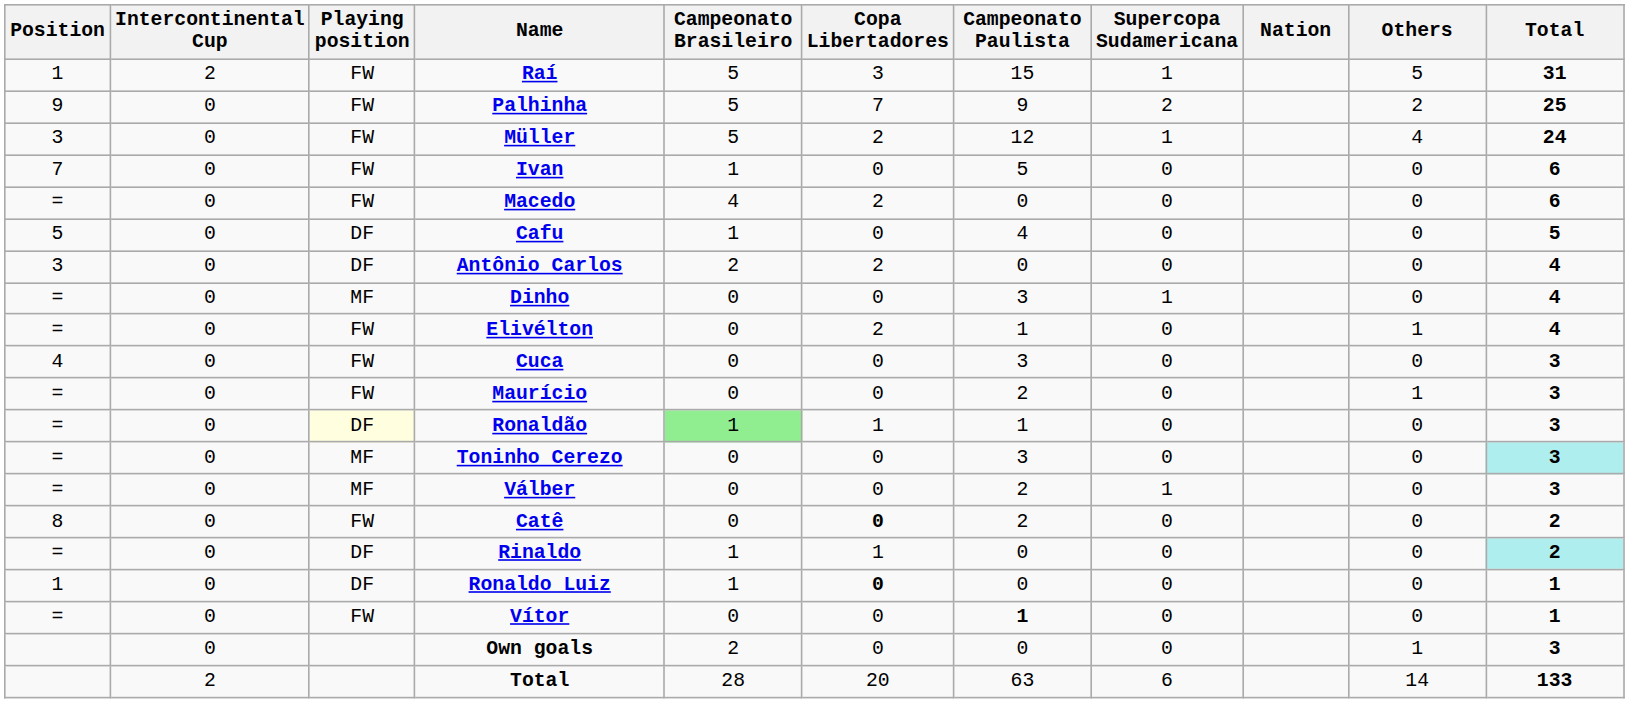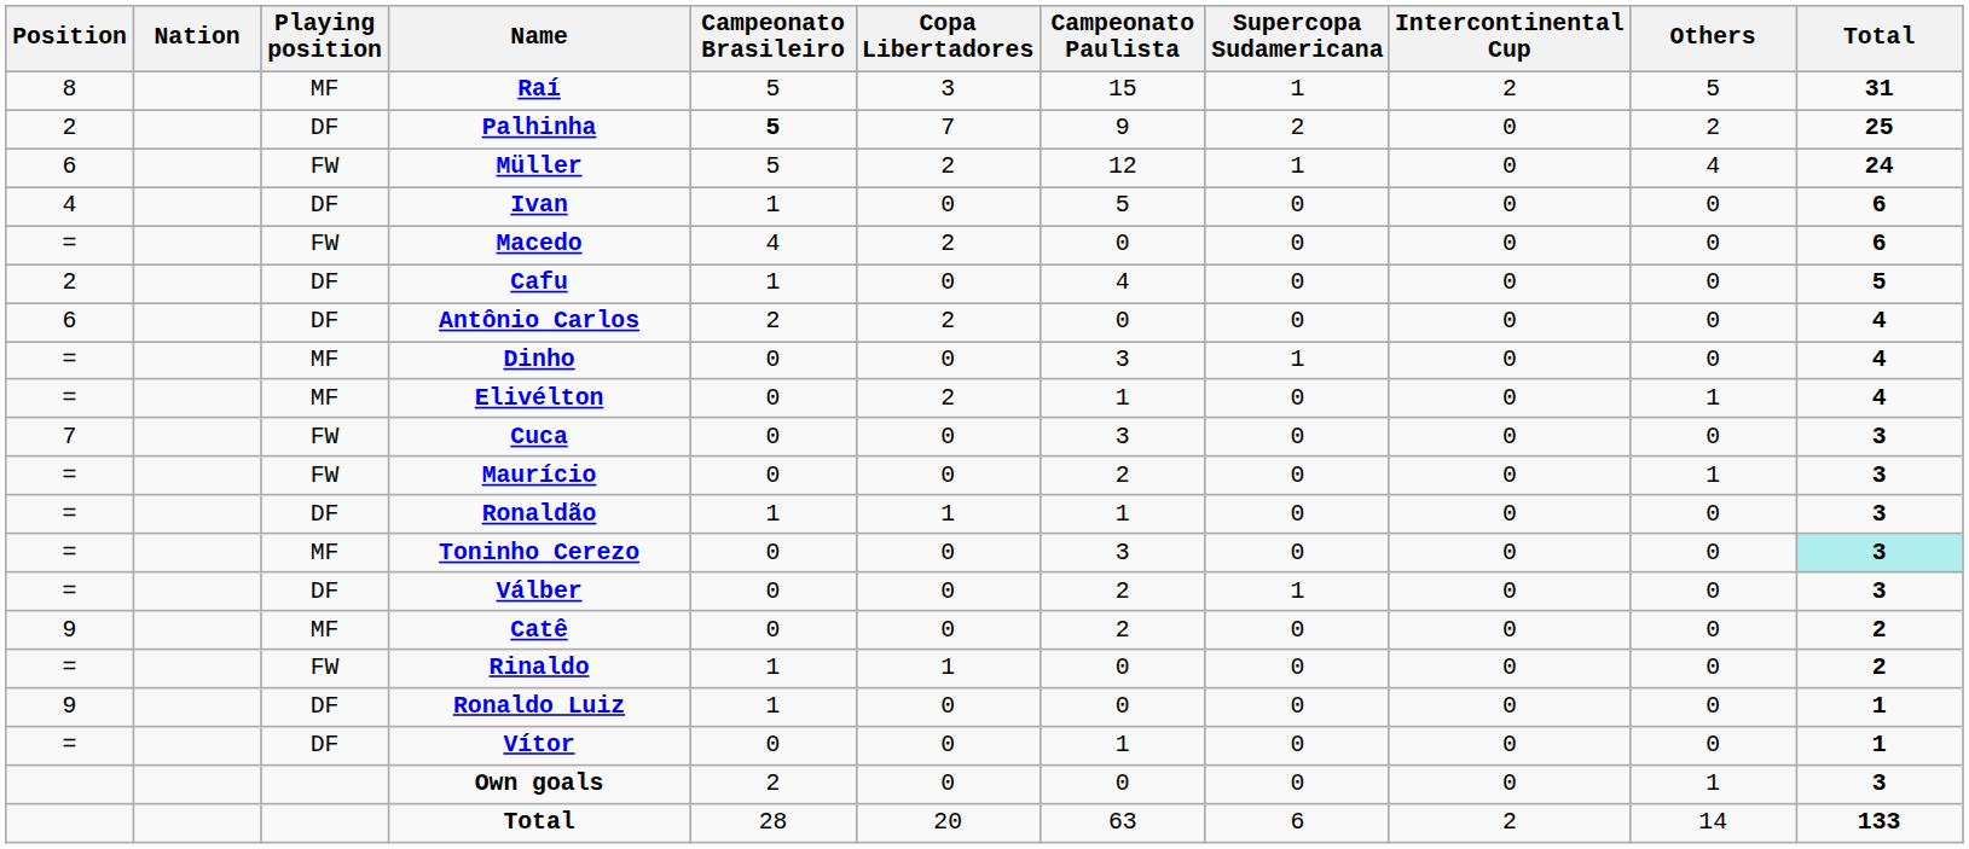 <table class="wikitable" style="font-size: 95%; text-align: center;">
 <tr>
 <th width=60>Position</th>
-<th width=80>Intercontinental Cup</th>
+<th width=60>Nation</th>
 <th width=60>Playing position</th>
 <th width=150>Name</th>
 <th width=80>Campeonato Brasileiro</th>
 <th width=80>Copa Libertadores</th>
 <th width=80>Campeonato Paulista</th>
 <th width=80>Supercopa Sudamericana</th>
-<th width=60>Nation</th>
+<th width=80>Intercontinental Cup</th>
 <th width=80>Others</th>
 <th width=80>Total</th>
 </tr>
 <tr>
-<td>1</td>
-<td>2</td>
-<td>FW</td>
+<td>8</td>
+<td></td>
+<td>MF</td>
 <td><strong><a href='#'>Raí</a></strong></td>
 <td>5</td>
 <td>3</td>
 <td>15</td>
 <td>1</td>
-<td></td>
+<td>2</td>
 <td>5</td>
 <td><strong>31</strong></td>
 </tr>
 <tr>
-<td>9</td>
-<td>0</td>
-<td>FW</td>
+<td>2</td>
+<td></td>
+<td>DF</td>
 <td><strong><a href='#'>Palhinha</a></strong></td>
-<td>5</td>
+<td><strong>5</strong></td>
 <td>7</td>
 <td>9</td>
 <td>2</td>
-<td></td>
+<td>0</td>
 <td>2</td>
 <td><strong>25</strong></td>
 </tr>
 <tr>
-<td>3</td>
-<td>0</td>
+<td>6</td>
+<td></td>
 <td>FW</td>
 <td><strong><a href='#'>Müller</a></strong></td>
 <td>5</td>
 <td>2</td>
 <td>12</td>
 <td>1</td>
-<td></td>
+<td>0</td>
 <td>4</td>
 <td><strong>24</strong></td>
 </tr>
 <tr>
-<td>7</td>
-<td>0</td>
-<td>FW</td>
+<td>4</td>
+<td></td>
+<td>DF</td>
 <td><strong><a href='#'>Ivan</a></strong></td>
 <td>1</td>
 <td>0</td>
 <td>5</td>
 <td>0</td>
-<td></td>
+<td>0</td>
 <td>0</td>
 <td><strong>6</strong></td>
 </tr>
 <tr>
 <td>=</td>
-<td>0</td>
+<td></td>
 <td>FW</td>
 <td><strong><a href='#'>Macedo</a></strong></td>
 <td>4</td>
 <td>2</td>
 <td>0</td>
 <td>0</td>
-<td></td>
+<td>0</td>
 <td>0</td>
 <td><strong>6</strong></td>
 </tr>
 <tr>
-<td>5</td>
-<td>0</td>
+<td>2</td>
+<td></td>
 <td>DF</td>
 <td><strong><a href='#'>Cafu</a></strong></td>
 <td>1</td>
 <td>0</td>
 <td>4</td>
 <td>0</td>
-<td></td>
+<td>0</td>
 <td>0</td>
 <td><strong>5</strong></td>
 </tr>
 <tr>
-<td>3</td>
-<td>0</td>
+<td>6</td>
+<td></td>
 <td>DF</td>
 <td><strong><a href='#'>Antônio Carlos</a></strong></td>
 <td>2</td>
 <td>2</td>
 <td>0</td>
 <td>0</td>
-<td></td>
+<td>0</td>
 <td>0</td>
 <td><strong>4</strong></td>
 </tr>
 <tr>
 <td>=</td>
-<td>0</td>
+<td></td>
 <td>MF</td>
 <td><strong><a href='#'>Dinho</a></strong></td>
 <td>0</td>
 <td>0</td>
 <td>3</td>
 <td>1</td>
-<td></td>
+<td>0</td>
 <td>0</td>
 <td><strong>4</strong></td>
 </tr>
 <tr>
 <td>=</td>
-<td>0</td>
-<td>FW</td>
+<td></td>
+<td>MF</td>
 <td><strong><a href='#'>Elivélton</a></strong></td>
 <td>0</td>
 <td>2</td>
 <td>1</td>
 <td>0</td>
-<td></td>
+<td>0</td>
 <td>1</td>
 <td><strong>4</strong></td>
 </tr>
 <tr>
-<td>4</td>
-<td>0</td>
+<td>7</td>
+<td></td>
 <td>FW</td>
 <td><strong><a href='#'>Cuca</a></strong></td>
 <td>0</td>
 <td>0</td>
 <td>3</td>
 <td>0</td>
-<td></td>
+<td>0</td>
 <td>0</td>
 <td><strong>3</strong></td>
 </tr>
 <tr>
 <td>=</td>
-<td>0</td>
+<td></td>
 <td>FW</td>
 <td><strong><a href='#'>Maurício</a></strong></td>
 <td>0</td>
 <td>0</td>
 <td>2</td>
 <td>0</td>
-<td></td>
+<td>0</td>
 <td>1</td>
 <td><strong>3</strong></td>
 </tr>
 <tr>
 <td>=</td>
-<td>0</td>
-<td style="background: lightyellow;">DF</td>
+<td></td>
+<td>DF</td>
 <td><strong><a href='#'>Ronaldão</a></strong></td>
-<td style="background: lightgreen;">1</td>
+<td>1</td>
 <td>1</td>
 <td>1</td>
 <td>0</td>
-<td></td>
+<td>0</td>
 <td>0</td>
 <td><strong>3</strong></td>
 </tr>
 <tr>
 <td>=</td>
-<td>0</td>
+<td></td>
 <td>MF</td>
 <td><strong><a href='#'>Toninho Cerezo</a></strong></td>
 <td>0</td>
 <td>0</td>
 <td>3</td>
 <td>0</td>
-<td></td>
+<td>0</td>
 <td>0</td>
 <td style="background: paleturquoise;"><strong>3</strong></td>
 </tr>
 <tr>
 <td>=</td>
-<td>0</td>
-<td>MF</td>
+<td></td>
+<td>DF</td>
 <td><strong><a href='#'>Válber</a></strong></td>
 <td>0</td>
 <td>0</td>
 <td>2</td>
 <td>1</td>
-<td></td>
+<td>0</td>
 <td>0</td>
 <td><strong>3</strong></td>
 </tr>
 <tr>
-<td>8</td>
-<td>0</td>
-<td>FW</td>
+<td>9</td>
+<td></td>
+<td>MF</td>
 <td><strong><a href='#'>Catê</a></strong></td>
 <td>0</td>
-<td><strong>0</strong></td>
+<td>0</td>
 <td>2</td>
 <td>0</td>
-<td></td>
+<td>0</td>
 <td>0</td>
 <td><strong>2</strong></td>
 </tr>
 <tr>
 <td>=</td>
-<td>0</td>
-<td>DF</td>
+<td></td>
+<td>FW</td>
 <td><strong><a href='#'>Rinaldo</a></strong></td>
 <td>1</td>
 <td>1</td>
 <td>0</td>
 <td>0</td>
-<td></td>
 <td>0</td>
-<td style="background: paleturquoise;"><strong>2</strong></td>
+<td>0</td>
+<td><strong>2</strong></td>
 </tr>
 <tr>
-<td>1</td>
-<td>0</td>
+<td>9</td>
+<td></td>
 <td>DF</td>
 <td><strong><a href='#'>Ronaldo Luiz</a></strong></td>
 <td>1</td>
-<td><strong>0</strong></td>
 <td>0</td>
 <td>0</td>
-<td></td>
+<td>0</td>
+<td>0</td>
 <td>0</td>
 <td><strong>1</strong></td>
 </tr>
 <tr>
 <td>=</td>
-<td>0</td>
-<td>FW</td>
+<td></td>
+<td>DF</td>
 <td><strong><a href='#'>Vítor</a></strong></td>
 <td>0</td>
 <td>0</td>
-<td><strong>1</strong></td>
+<td>1</td>
 <td>0</td>
-<td></td>
+<td>0</td>
 <td>0</td>
 <td><strong>1</strong></td>
 </tr>
 <tr>
 <td></td>
-<td>0</td>
+<td></td>
 <td></td>
 <td><strong>Own goals</strong></td>
 <td>2</td>
 <td>0</td>
 <td>0</td>
 <td>0</td>
-<td></td>
+<td>0</td>
 <td>1</td>
 <td><strong>3</strong></td>
 </tr>
 <tr>
 <td></td>
-<td>2</td>
+<td></td>
 <td></td>
 <td><strong>Total</strong></td>
 <td>28</td>
 <td>20</td>
 <td>63</td>
 <td>6</td>
-<td></td>
+<td>2</td>
 <td>14</td>
 <td><strong>133</strong></td>
 </tr>
 </table>
